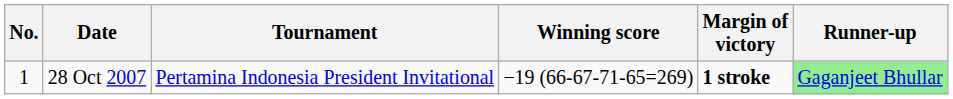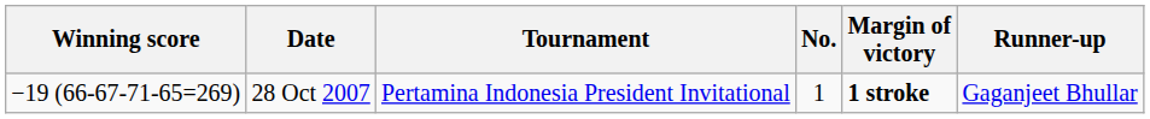 <table class="wikitable" style="font-size:95%;">
 <tr>
-<th>No.</th>
+<th>Winning score</th>
 <th>Date</th>
 <th>Tournament</th>
-<th>Winning score</th>
+<th>No.</th>
 <th>Margin of<br>victory</th>
 <th>Runner-up</th>
 </tr>
 <tr>
-<td align=center>1</td>
+<td>−19 (66-67-71-65=269)</td>
 <td align=right>28 Oct <a href='#'>2007</a></td>
 <td><a href='#'>Pertamina Indonesia President Invitational</a></td>
-<td>−19 (66-67-71-65=269)</td>
+<td align=center>1</td>
 <td><strong>1 stroke</strong></td>
-<td style="background: lightgreen;"> <a href='#'>Gaganjeet Bhullar</a></td>
+<td> <a href='#'>Gaganjeet Bhullar</a></td>
 </tr>
 </table>
